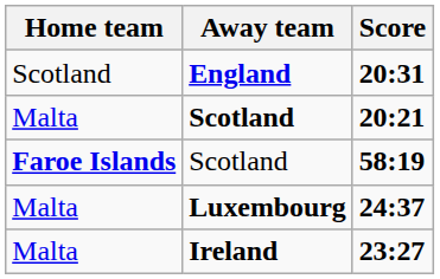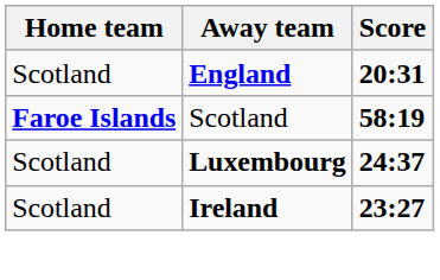 <table class="wikitable">
 <tr>
 <th>Home team</th>
 <th>Away team</th>
 <th>Score</th>
 </tr>
 <tr>
 <td>Scotland</td>
 <td><strong><a href='#'>England</a></strong></td>
 <td><strong>20:31</strong></td>
 </tr>
 <tr>
-<td><a href='#'>Malta</a></td>
-<td><strong>Scotland</strong></td>
-<td><strong>20:21</strong></td>
-</tr>
-<tr>
 <td><strong><a href='#'>Faroe Islands</a></strong></td>
 <td>Scotland</td>
 <td><strong>58:19</strong></td>
 </tr>
 <tr>
-<td><a href='#'>Malta</a></td>
+<td>Scotland</td>
 <td><strong>Luxembourg</strong></td>
 <td><strong>24:37</strong></td>
 </tr>
 <tr>
-<td><a href='#'>Malta</a></td>
+<td>Scotland</td>
 <td><strong>Ireland</strong></td>
 <td><strong>23:27</strong></td>
 </tr>
 </table>
